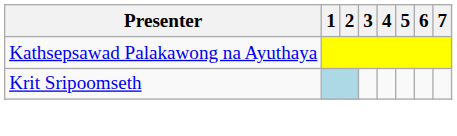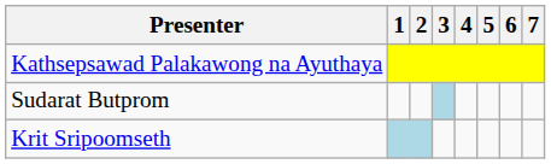 <table class="wikitable" style="white-space:nowrap; font-size:90%;">
 <tr>
 <th>Presenter</th>
 <th>1</th>
 <th>2</th>
 <th>3</th>
 <th>4</th>
 <th>5</th>
 <th>6</th>
 <th>7</th>
 </tr>
 <tr>
 <td><a href='#'>Kathsepsawad Palakawong na Ayuthaya</a></td>
 <td colspan="7" style="text-align:center; background:yellow;"></td>
 </tr>
 <tr>
+<td>Sudarat Butprom</td>
+<td></td>
+<td></td>
+<td colspan="1" style="text-align:center; background:lightblue;"></td>
+<td></td>
+<td></td>
+<td></td>
+<td></td>
+</tr>
+<tr>
 <td><a href='#'>Krit Sripoomseth</a></td>
 <td colspan="2" style="text-align:center; background:lightblue;"></td>
 <td></td>
 <td></td>
 <td></td>
 <td></td>
 <td></td>
 </tr>
 </table>
